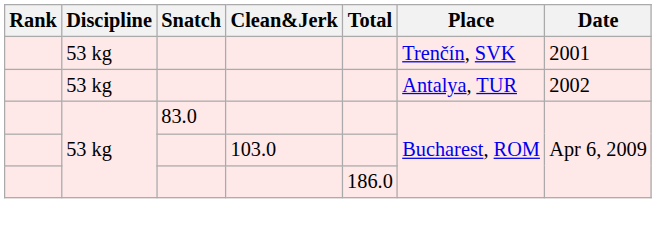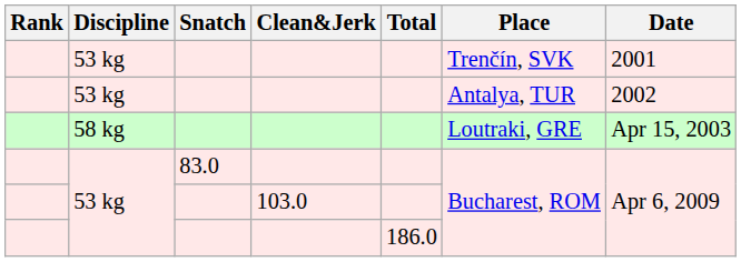 <table class="wikitable">
 <tr>
 <th>Rank</th>
 <th>Discipline</th>
 <th>Snatch</th>
 <th>Clean&Jerk</th>
 <th>Total</th>
 <th>Place</th>
 <th>Date</th>
 </tr>
 <tr bgcolor=#FFE8E8>
 <td></td>
 <td>53 kg</td>
 <td></td>
 <td></td>
 <td></td>
 <td><a href='#'>Trenčín</a>, <a href='#'>SVK</a></td>
 <td>2001</td>
 </tr>
 <tr bgcolor=#FFE8E8>
 <td></td>
 <td>53 kg</td>
 <td></td>
 <td></td>
 <td></td>
 <td><a href='#'>Antalya</a>, <a href='#'>TUR</a></td>
 <td>2002</td>
 </tr>
+<tr bgcolor=#CCFFCC>
+<td></td>
+<td>58 kg</td>
+<td></td>
+<td></td>
+<td></td>
+<td><a href='#'>Loutraki</a>, <a href='#'>GRE</a></td>
+<td>Apr 15, 2003</td>
+</tr>
 <tr bgcolor=#FFE8E8>
 <td></td>
 <td rowspan=3>53 kg</td>
 <td>83.0</td>
 <td></td>
 <td></td>
 <td rowspan=3><a href='#'>Bucharest</a>, <a href='#'>ROM</a></td>
 <td rowspan=3>Apr 6, 2009</td>
 </tr>
 <tr bgcolor=#FFE8E8>
 <td></td>
 <td></td>
 <td>103.0</td>
 <td></td>
 </tr>
 <tr bgcolor=#FFE8E8>
 <td></td>
 <td></td>
 <td></td>
 <td>186.0</td>
 </tr>
 </table>
